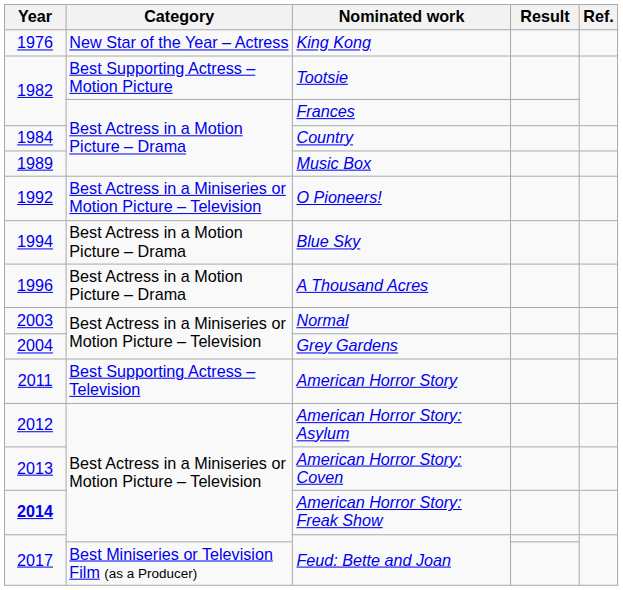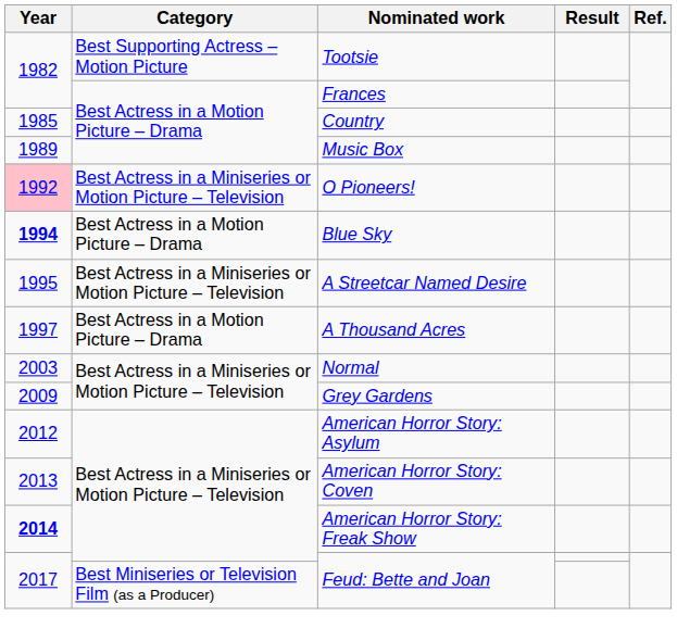 <table class=wikitable>
 <tr>
 <th scope="col" style="width:5em;">Year</th>
 <th scope="col" style="width:27em;">Category</th>
 <th scope="col" style="width:25em;">Nominated work</th>
 <th scope="col" style="width:5em;">Result</th>
 <th>Ref.</th>
-</tr>
-<tr>
-<td style="text-align:center;"><a href='#'>1976</a></td>
-<td><a href='#'>New Star of the Year – Actress</a></td>
-<td><em><a href='#'>King Kong</a></em></td>
-<td></td>
-<td align=center></td>
 </tr>
 <tr>
 <td rowspan=2 align=center><a href='#'>1982</a></td>
 <td><a href='#'>Best Supporting Actress – Motion Picture</a></td>
 <td><em><a href='#'>Tootsie</a></em></td>
 <td></td>
 <td rowspan=2, align=center></td>
 </tr>
 <tr>
 <td rowspan=3><a href='#'>Best Actress in a Motion Picture – Drama</a></td>
 <td><em><a href='#'>Frances</a></em></td>
 <td></td>
 </tr>
 <tr>
-<td align=center><a href='#'>1984</a></td>
+<td align=center><a href='#'>1985</a></td>
 <td><em><a href='#'>Country</a></em></td>
 <td></td>
 <td align=center></td>
 </tr>
 <tr>
 <td align=center><a href='#'>1989</a></td>
 <td><em><a href='#'>Music Box</a></em></td>
 <td></td>
 <td align=center></td>
 </tr>
 <tr>
-<td align=center><a href='#'>1992</a></td>
+<td align=center style="background: pink;"><a href='#'>1992</a></td>
 <td><a href='#'>Best Actress in a Miniseries or Motion Picture – Television</a></td>
 <td><em><a href='#'>O Pioneers!</a></em></td>
 <td></td>
 <td align=center></td>
 </tr>
 <tr>
-<td align=center><a href='#'>1994</a></td>
+<td align=center><strong><a href='#'>1994</a></strong></td>
 <td>Best Actress in a Motion Picture – Drama</td>
 <td><em><a href='#'>Blue Sky</a></em></td>
 <td></td>
 <td align=center></td>
 </tr>
 <tr>
-<td align=center><a href='#'>1996</a></td>
+<td align=center><a href='#'>1995</a></td>
+<td>Best Actress in a Miniseries or Motion Picture – Television</td>
+<td><em><a href='#'>A Streetcar Named Desire</a></em></td>
+<td></td>
+<td align=center></td>
+</tr>
+<tr>
+<td align=center><a href='#'>1997</a></td>
 <td>Best Actress in a Motion Picture – Drama</td>
 <td><em><a href='#'>A Thousand Acres</a></em></td>
 <td></td>
 <td align=center></td>
 </tr>
 <tr>
 <td align=center><a href='#'>2003</a></td>
 <td rowspan=2>Best Actress in a Miniseries or Motion Picture – Television</td>
 <td><em><a href='#'>Normal</a></em></td>
 <td></td>
 <td align=center></td>
 </tr>
 <tr>
-<td align=center><a href='#'>2004</a></td>
+<td align=center><a href='#'>2009</a></td>
 <td><em><a href='#'>Grey Gardens</a></em></td>
-<td></td>
-<td align=center></td>
-</tr>
-<tr>
-<td align=center><a href='#'>2011</a></td>
-<td><a href='#'>Best Supporting Actress – Television</a></td>
-<td><em><a href='#'>American Horror Story</a></em></td>
 <td></td>
 <td align=center></td>
 </tr>
 <tr>
 <td align=center><a href='#'>2012</a></td>
 <td rowspan=4>Best Actress in a  Miniseries or Motion Picture – Television</td>
 <td><em><a href='#'>American Horror Story: Asylum</a></em></td>
 <td></td>
 <td align=center></td>
 </tr>
 <tr>
 <td align=center><a href='#'>2013</a></td>
 <td><em><a href='#'>American Horror Story: Coven</a></em></td>
 <td></td>
 <td align=center></td>
 </tr>
 <tr>
 <td align=center><strong><a href='#'>2014</a></strong></td>
 <td><em><a href='#'>American Horror Story: Freak Show</a></em></td>
 <td></td>
 <td align=center></td>
 </tr>
 <tr>
 <td align=center rowspan=2><a href='#'>2017</a></td>
 <td rowspan=2><em><a href='#'>Feud: Bette and Joan</a></em></td>
 <td></td>
 <td rowspan=2 align=center></td>
 </tr>
 <tr>
 <td><a href='#'>Best Miniseries or Television Film</a> <small> (as a Producer) </small></td>
 <td></td>
 </tr>
 </table>
